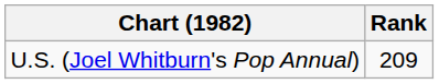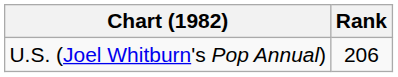 <table class="wikitable">
 <tr>
 <th>Chart (1982)</th>
 <th>Rank</th>
 </tr>
 <tr>
 <td>U.S. (<a href='#'>Joel Whitburn</a>'s <em>Pop Annual</em>) </td>
-<td style="text-align:center;">209</td>
+<td style="text-align:center;">206</td>
 </tr>
 </table>
